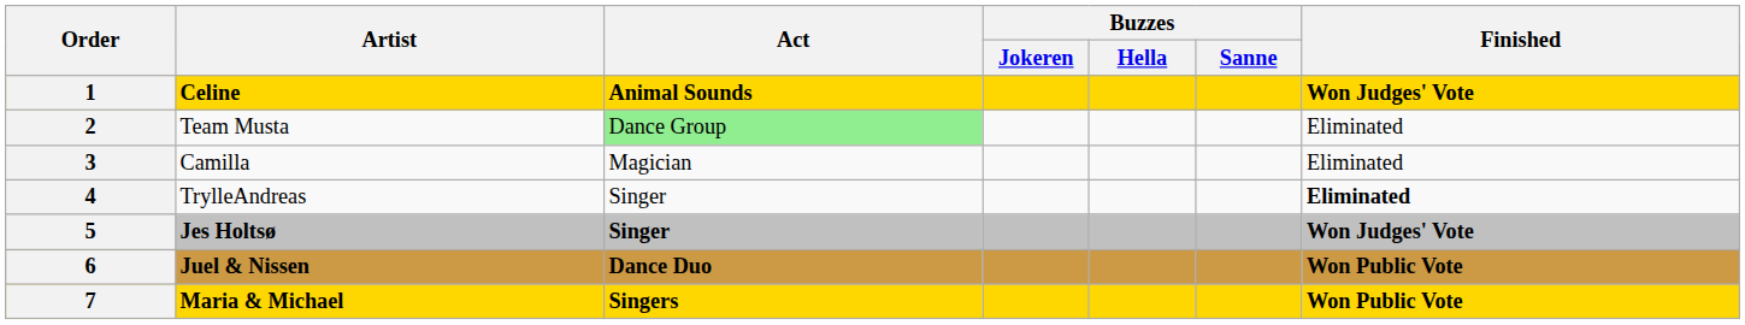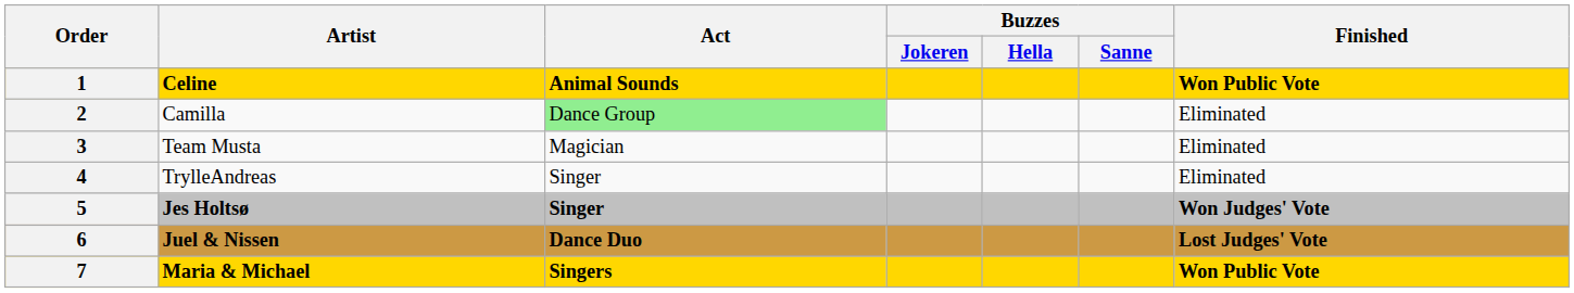 <table class="wikitable sortable" width="100%">
 <tr>
 <th rowspan="2">Order</th>
 <th rowspan="2" class="unsortable">Artist</th>
 <th rowspan="2" class="unsortable">Act</th>
 <th colspan="3" class="unsortable">Buzzes</th>
 <th rowspan="2">Finished</th>
 </tr>
 <tr>
 <th width="70"><a href='#'>Jokeren</a></th>
 <th width="70"><a href='#'>Hella</a></th>
 <th width="70"><a href='#'>Sanne</a></th>
 </tr>
 <tr style="background:gold;">
 <th>1</th>
 <td><strong>Celine</strong></td>
 <td><strong>Animal Sounds</strong></td>
 <td></td>
 <td></td>
 <td></td>
-<td><strong>Won Judges' Vote</strong></td>
+<td><strong>Won Public Vote</strong></td>
 </tr>
 <tr>
 <th>2</th>
-<td>Team Musta</td>
+<td>Camilla</td>
 <td style="background: lightgreen;">Dance Group</td>
 <td></td>
 <td></td>
 <td></td>
 <td>Eliminated</td>
 </tr>
 <tr>
 <th>3</th>
-<td>Camilla</td>
+<td>Team Musta</td>
 <td>Magician</td>
 <td></td>
 <td></td>
 <td></td>
 <td>Eliminated</td>
 </tr>
 <tr>
 <th>4</th>
 <td>TrylleAndreas</td>
 <td>Singer</td>
 <td></td>
 <td></td>
 <td></td>
-<td><strong>Eliminated</strong></td>
+<td>Eliminated</td>
 </tr>
 <tr style="background:silver;">
 <th>5</th>
 <td><strong>Jes Holtsø</strong></td>
 <td><strong>Singer</strong></td>
 <td align="center"></td>
 <td align="center"></td>
 <td align="center"></td>
 <td><strong>Won Judges' Vote</strong></td>
 </tr>
 <tr style="background:#c94;">
 <th>6</th>
 <td><strong>Juel & Nissen</strong></td>
 <td><strong>Dance Duo</strong></td>
 <td></td>
 <td></td>
 <td></td>
-<td><strong>Won Public Vote</strong></td>
+<td><strong>Lost Judges' Vote</strong></td>
 </tr>
 <tr style="background:gold;">
 <th>7</th>
 <td><strong>Maria & Michael</strong></td>
 <td><strong>Singers</strong></td>
 <td></td>
 <td></td>
 <td></td>
 <td><strong>Won Public Vote</strong></td>
 </tr>
 </table>
